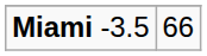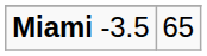 <table class="wikitable">
 <tr align="center">
 </tr>
 <tr align="center">
 <td><strong>Miami</strong> -3.5</td>
-<td>66</td>
+<td>65</td>
 </tr>
 </table>
